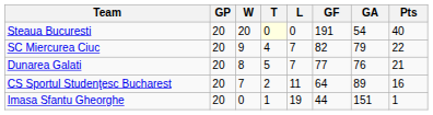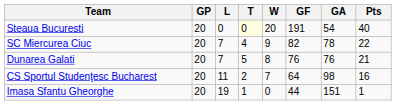 <table class="wikitable">
 <tr>
 <th width="40%">Team</th>
 <th width="5%">GP</th>
+<th width="5%">L</th>
+<th width="5%">T</th>
 <th width="5%">W</th>
-<th width="5%">T</th>
-<th width="5%">L</th>
 <th width="7.5%">GF</th>
 <th width="7.5%">GA</th>
 <th width="7.5%">Pts</th>
 </tr>
 <tr>
 <td><a href='#'>Steaua Bucuresti</a></td>
 <td>20</td>
+<td>0</td>
+<td style="background: lightyellow;">0</td>
 <td>20</td>
-<td style="background: lightyellow;">0</td>
-<td>0</td>
 <td>191</td>
 <td>54</td>
 <td>40</td>
 </tr>
 <tr>
 <td><a href='#'>SC Miercurea Ciuc</a></td>
 <td>20</td>
+<td>7</td>
+<td>4</td>
 <td>9</td>
-<td>4</td>
-<td>7</td>
 <td>82</td>
-<td>79</td>
+<td>78</td>
 <td>22</td>
 </tr>
 <tr>
 <td><a href='#'>Dunarea Galati</a></td>
 <td>20</td>
+<td>7</td>
+<td>5</td>
 <td>8</td>
-<td>5</td>
-<td>7</td>
-<td>77</td>
+<td>76</td>
 <td>76</td>
 <td>21</td>
 </tr>
 <tr>
 <td><a href='#'>CS Sportul Studenţesc Bucharest</a></td>
 <td>20</td>
+<td>11</td>
+<td>2</td>
 <td>7</td>
-<td>2</td>
-<td>11</td>
 <td>64</td>
-<td>89</td>
+<td>98</td>
 <td>16</td>
 </tr>
 <tr>
 <td><a href='#'>Imasa Sfantu Gheorghe</a></td>
 <td>20</td>
+<td>19</td>
+<td>1</td>
 <td>0</td>
-<td>1</td>
-<td>19</td>
 <td>44</td>
 <td>151</td>
 <td>1</td>
 </tr>
 </table>
